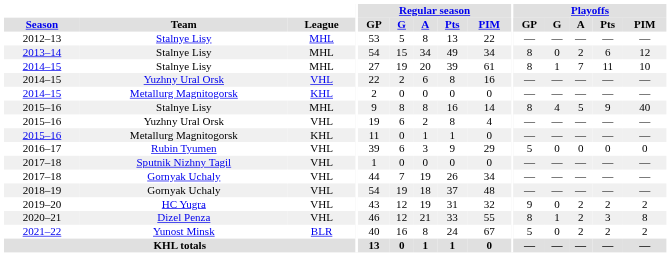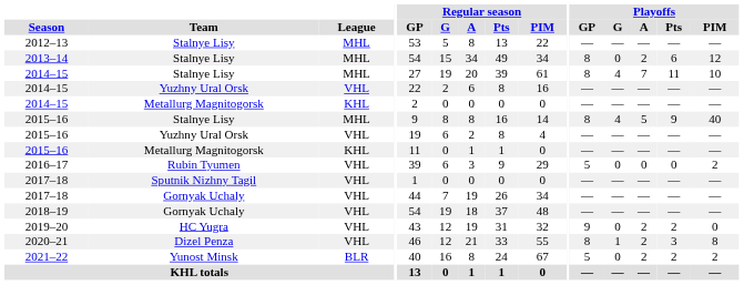 <table border="0" cellpadding="1" cellspacing="0" style="text-align:center; width:60em">
 <tr bgcolor="#e0e0e0">
 <th colspan="3" bgcolor="#ffffff"></th>
 <th rowspan="99" bgcolor="#ffffff"></th>
 <th colspan="5"><a href='#'>Regular season</a></th>
 <th rowspan="99" bgcolor="#ffffff"></th>
 <th colspan="5"><a href='#'>Playoffs</a></th>
 </tr>
 <tr bgcolor="#e0e0e0">
 <th><a href='#'>Season</a></th>
 <th>Team</th>
 <th>League</th>
 <th>GP</th>
 <th><a href='#'>G</a></th>
 <th><a href='#'>A</a></th>
 <th><a href='#'>Pts</a></th>
 <th><a href='#'>PIM</a></th>
 <th>GP</th>
 <th>G</th>
 <th>A</th>
 <th>Pts</th>
 <th>PIM</th>
 </tr>
 <tr>
 <td>2012–13</td>
 <td><a href='#'>Stalnye Lisy</a></td>
 <td><a href='#'>MHL</a></td>
 <td>53</td>
 <td>5</td>
 <td>8</td>
 <td>13</td>
 <td>22</td>
 <td>—</td>
 <td>—</td>
 <td>—</td>
 <td>—</td>
 <td>—</td>
 </tr>
 <tr bgcolor="#f0f0f0">
 <td><a href='#'>2013–14</a></td>
 <td>Stalnye Lisy</td>
 <td>MHL</td>
 <td>54</td>
 <td>15</td>
 <td>34</td>
 <td>49</td>
 <td>34</td>
 <td>8</td>
 <td>0</td>
 <td>2</td>
 <td>6</td>
 <td>12</td>
 </tr>
 <tr>
 <td><a href='#'>2014–15</a></td>
 <td>Stalnye Lisy</td>
 <td>MHL</td>
 <td>27</td>
 <td>19</td>
 <td>20</td>
 <td>39</td>
 <td>61</td>
 <td>8</td>
-<td>1</td>
+<td>4</td>
 <td>7</td>
 <td>11</td>
 <td>10</td>
 </tr>
 <tr bgcolor="#f0f0f0">
 <td>2014–15</td>
 <td><a href='#'>Yuzhny Ural Orsk</a></td>
 <td><a href='#'>VHL</a></td>
 <td>22</td>
 <td>2</td>
 <td>6</td>
 <td>8</td>
 <td>16</td>
 <td>—</td>
 <td>—</td>
 <td>—</td>
 <td>—</td>
 <td>—</td>
 </tr>
 <tr>
 <td><a href='#'>2014–15</a></td>
 <td><a href='#'>Metallurg Magnitogorsk</a></td>
 <td><a href='#'>KHL</a></td>
 <td>2</td>
 <td>0</td>
 <td>0</td>
 <td>0</td>
 <td>0</td>
 <td>—</td>
 <td>—</td>
 <td>—</td>
 <td>—</td>
 <td>—</td>
 </tr>
 <tr bgcolor="#f0f0f0">
 <td>2015–16</td>
 <td>Stalnye Lisy</td>
 <td>MHL</td>
 <td>9</td>
 <td>8</td>
 <td>8</td>
 <td>16</td>
 <td>14</td>
 <td>8</td>
 <td>4</td>
 <td>5</td>
 <td>9</td>
 <td>40</td>
 </tr>
 <tr>
 <td>2015–16</td>
 <td>Yuzhny Ural Orsk</td>
 <td>VHL</td>
 <td>19</td>
 <td>6</td>
 <td>2</td>
 <td>8</td>
 <td>4</td>
 <td>—</td>
 <td>—</td>
 <td>—</td>
 <td>—</td>
 <td>—</td>
 </tr>
 <tr bgcolor="#f0f0f0">
 <td><a href='#'>2015–16</a></td>
 <td>Metallurg Magnitogorsk</td>
 <td>KHL</td>
 <td>11</td>
 <td>0</td>
 <td>1</td>
 <td>1</td>
 <td>0</td>
 <td>—</td>
 <td>—</td>
 <td>—</td>
 <td>—</td>
 <td>—</td>
 </tr>
 <tr>
 <td>2016–17</td>
 <td><a href='#'>Rubin Tyumen</a></td>
 <td>VHL</td>
 <td>39</td>
 <td>6</td>
 <td>3</td>
 <td>9</td>
 <td>29</td>
 <td>5</td>
 <td>0</td>
 <td>0</td>
 <td>0</td>
-<td>0</td>
+<td>2</td>
 </tr>
 <tr bgcolor="#f0f0f0">
 <td>2017–18</td>
 <td><a href='#'>Sputnik Nizhny Tagil</a></td>
 <td>VHL</td>
 <td>1</td>
 <td>0</td>
 <td>0</td>
 <td>0</td>
 <td>0</td>
 <td>—</td>
 <td>—</td>
 <td>—</td>
 <td>—</td>
 <td>—</td>
 </tr>
 <tr>
 <td>2017–18</td>
 <td><a href='#'>Gornyak Uchaly</a></td>
 <td>VHL</td>
 <td>44</td>
 <td>7</td>
 <td>19</td>
 <td>26</td>
 <td>34</td>
 <td>—</td>
 <td>—</td>
 <td>—</td>
 <td>—</td>
 <td>—</td>
 </tr>
 <tr bgcolor="#f0f0f0">
 <td>2018–19</td>
 <td>Gornyak Uchaly</td>
 <td>VHL</td>
 <td>54</td>
 <td>19</td>
 <td>18</td>
 <td>37</td>
 <td>48</td>
 <td>—</td>
 <td>—</td>
 <td>—</td>
 <td>—</td>
 <td>—</td>
 </tr>
 <tr>
 <td>2019–20</td>
 <td><a href='#'>HC Yugra</a></td>
 <td>VHL</td>
 <td>43</td>
 <td>12</td>
 <td>19</td>
 <td>31</td>
 <td>32</td>
 <td>9</td>
 <td>0</td>
 <td>2</td>
 <td>2</td>
-<td>2</td>
+<td>0</td>
 </tr>
 <tr bgcolor="#f0f0f0">
 <td>2020–21</td>
 <td><a href='#'>Dizel Penza</a></td>
 <td>VHL</td>
 <td>46</td>
 <td>12</td>
 <td>21</td>
 <td>33</td>
 <td>55</td>
 <td>8</td>
 <td>1</td>
 <td>2</td>
 <td>3</td>
 <td>8</td>
 </tr>
 <tr>
 <td><a href='#'>2021–22</a></td>
 <td><a href='#'>Yunost Minsk</a></td>
 <td><a href='#'>BLR</a></td>
 <td>40</td>
 <td>16</td>
 <td>8</td>
 <td>24</td>
 <td>67</td>
 <td>5</td>
 <td>0</td>
 <td>2</td>
 <td>2</td>
 <td>2</td>
 </tr>
 <tr bgcolor="#e0e0e0">
 <th colspan="3">KHL totals</th>
 <th>13</th>
 <th>0</th>
 <th>1</th>
 <th>1</th>
 <th>0</th>
 <th>—</th>
 <th>—</th>
 <th>—</th>
 <th>—</th>
 <th>—</th>
 </tr>
 </table>
